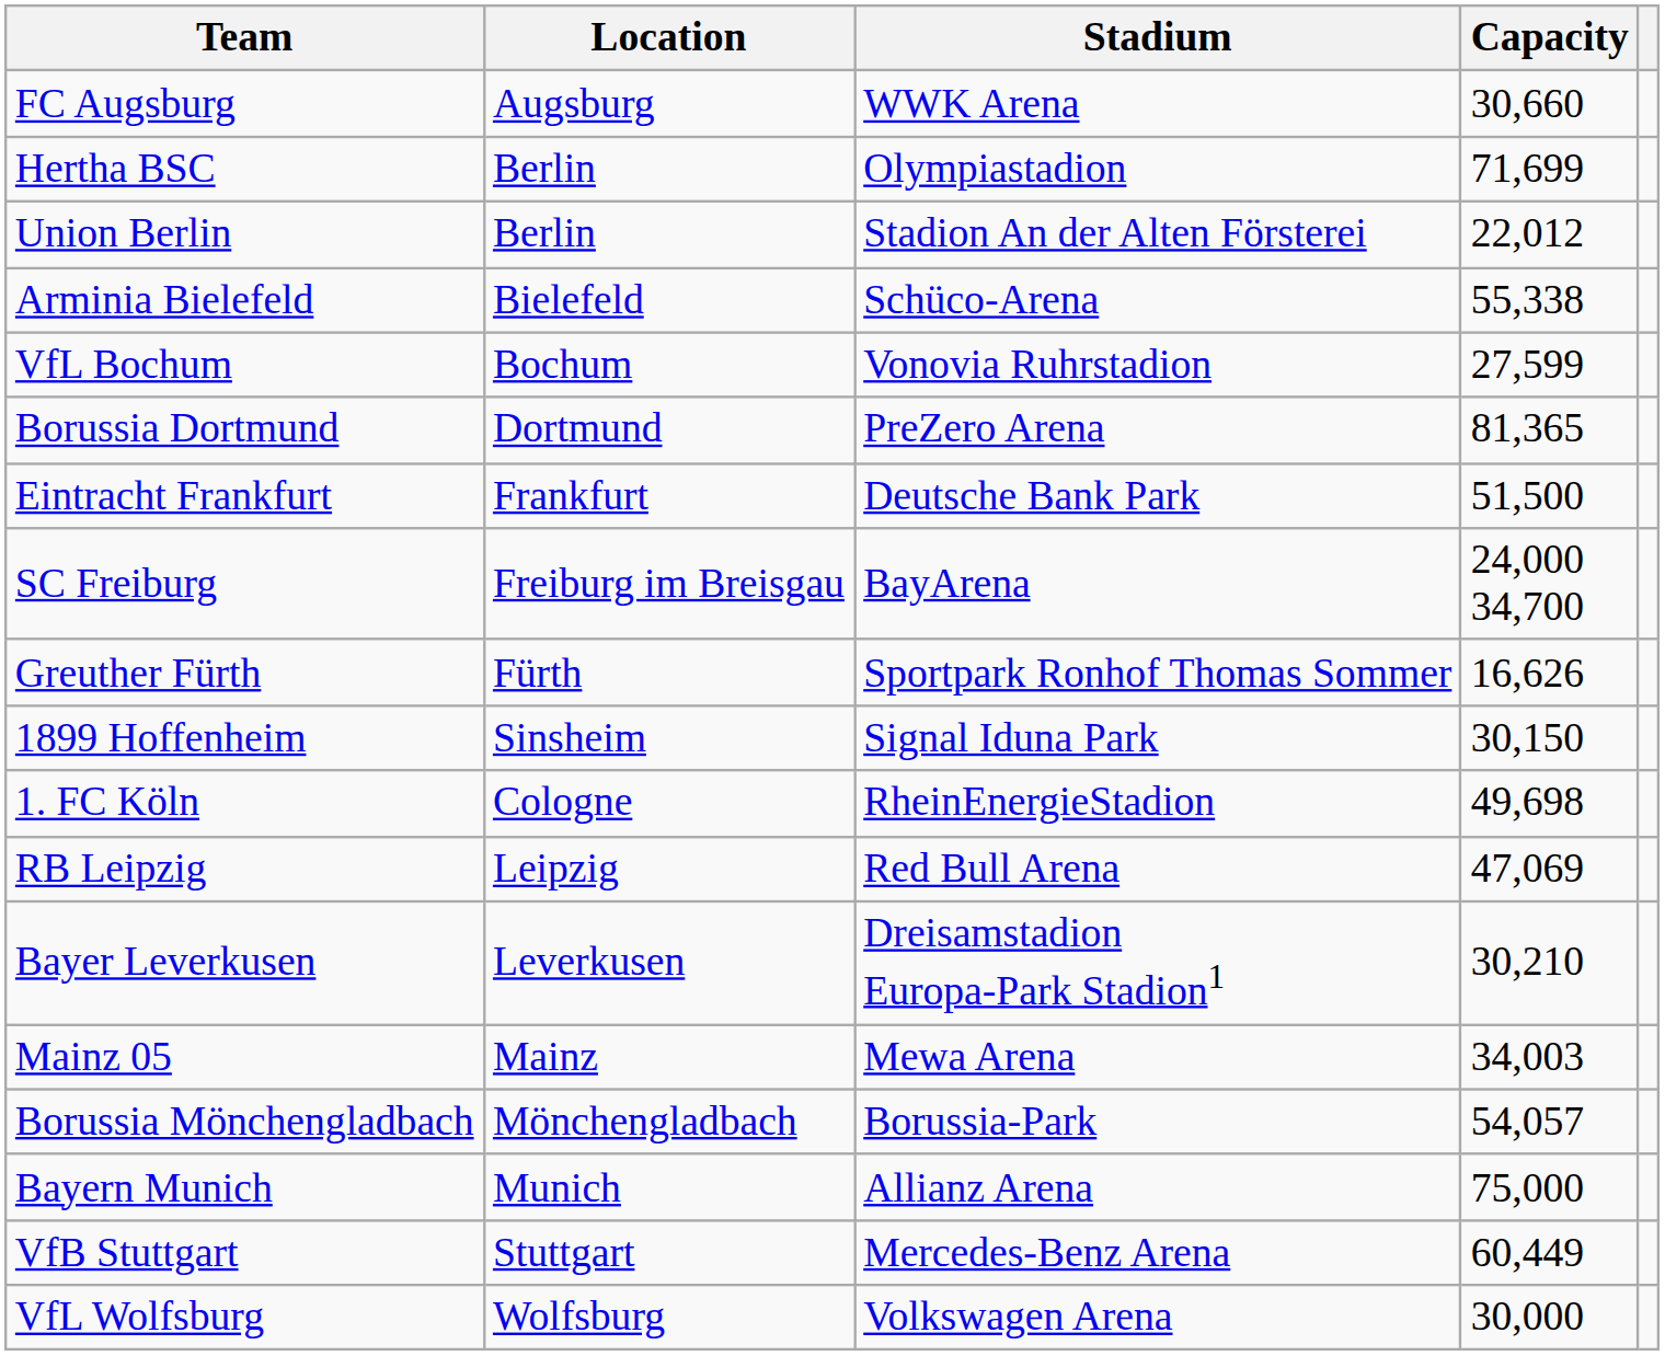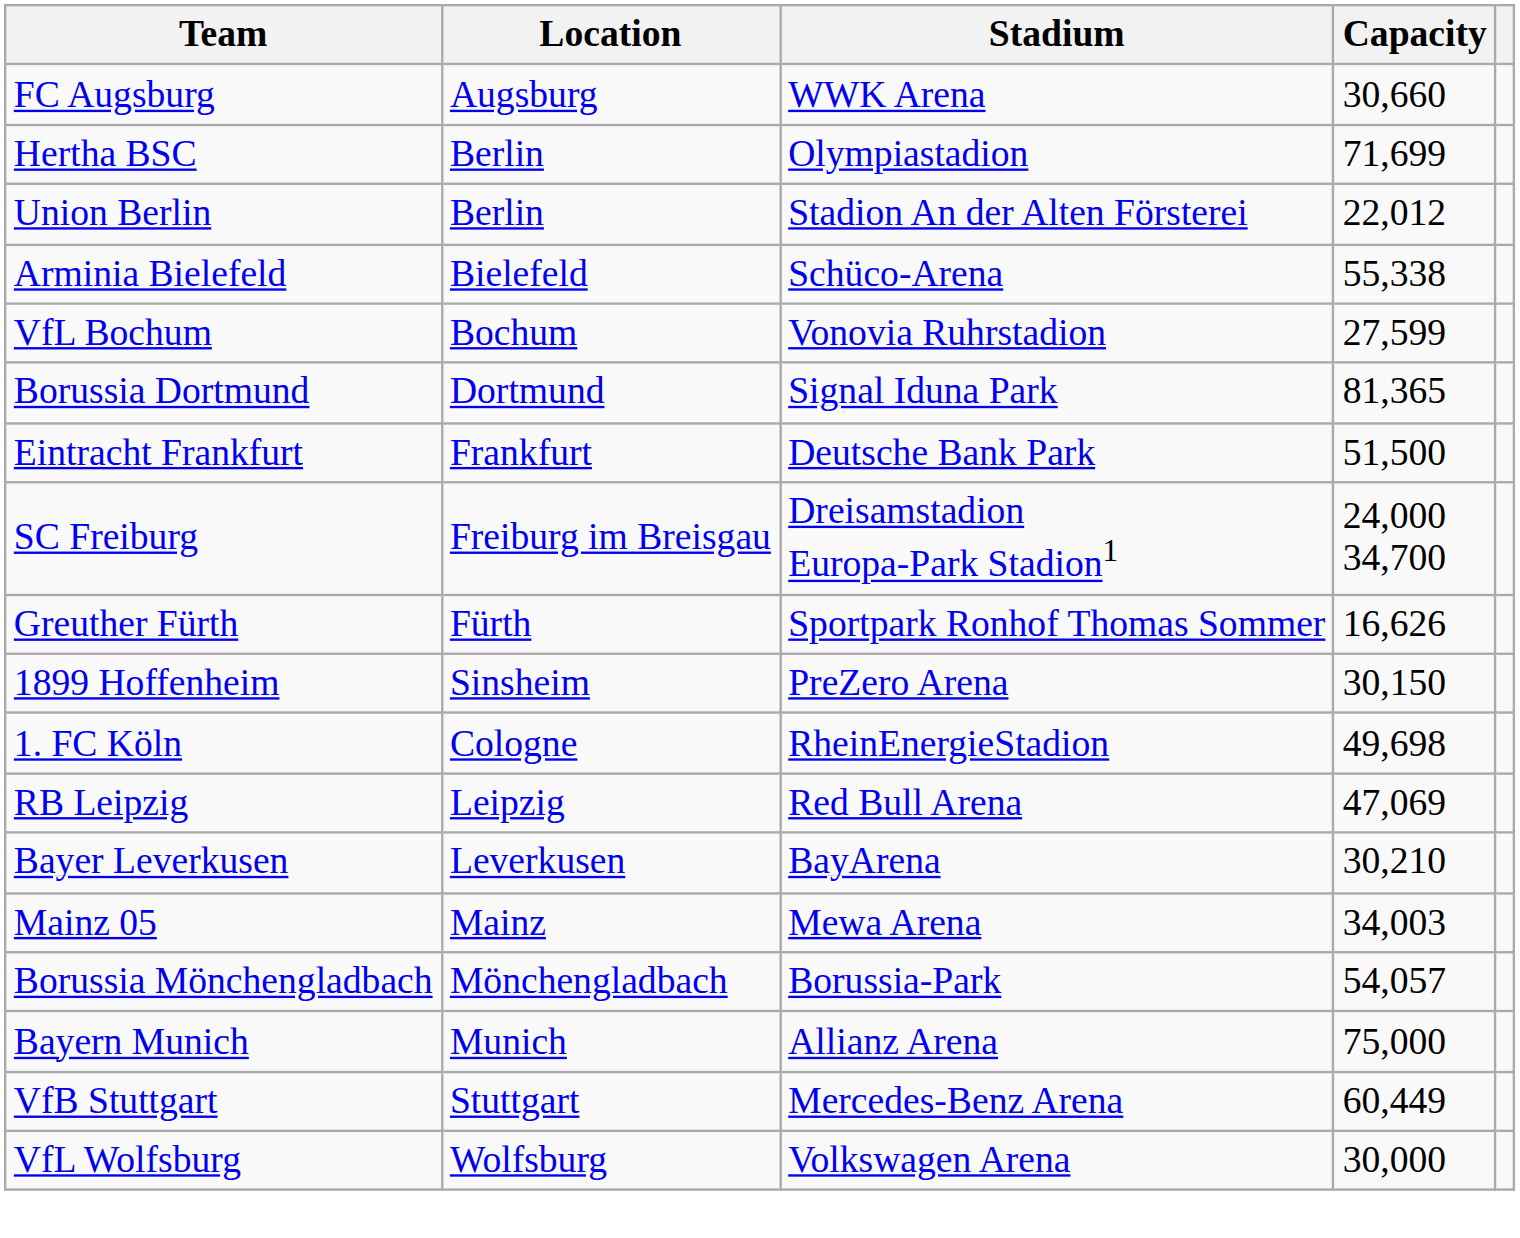 <table class="wikitable sortable" style="text-align:left;">
 <tr>
 <th>Team</th>
 <th>Location</th>
 <th>Stadium</th>
 <th>Capacity</th>
 <th class="unsortable"></th>
 </tr>
 <tr>
 <td data-sort-value="Augsburg"><a href='#'>FC Augsburg</a></td>
 <td><a href='#'>Augsburg</a></td>
 <td><a href='#'>WWK Arena</a></td>
 <td>30,660</td>
 <td style="text-align:center"></td>
 </tr>
 <tr>
 <td data-sort-value="Berlin, Hertha"><a href='#'>Hertha BSC</a></td>
 <td><a href='#'>Berlin</a></td>
 <td><a href='#'>Olympiastadion</a></td>
 <td>71,699</td>
 <td style="text-align:center"></td>
 </tr>
 <tr>
 <td data-sort-value="Berlin, Union"><a href='#'>Union Berlin</a></td>
 <td><a href='#'>Berlin</a></td>
 <td><a href='#'>Stadion An der Alten Försterei</a></td>
 <td>22,012</td>
 <td style="text-align:center"></td>
 </tr>
 <tr>
 <td data-sort-value="Bielefeld"><a href='#'>Arminia Bielefeld</a></td>
 <td><a href='#'>Bielefeld</a></td>
 <td><a href='#'>Schüco-Arena</a></td>
 <td>55,338</td>
 <td style="text-align:center"></td>
 </tr>
 <tr>
 <td data-sort-value="Bochum"><a href='#'>VfL Bochum</a></td>
 <td><a href='#'>Bochum</a></td>
 <td><a href='#'>Vonovia Ruhrstadion</a></td>
 <td>27,599</td>
 <td style="text-align:center"></td>
 </tr>
 <tr>
 <td data-sort-value="Dortmund"><a href='#'>Borussia Dortmund</a></td>
 <td><a href='#'>Dortmund</a></td>
-<td><a href='#'>PreZero Arena</a></td>
+<td><a href='#'>Signal Iduna Park</a></td>
 <td>81,365</td>
 <td style="text-align:center"></td>
 </tr>
 <tr>
 <td data-sort-value="Frankfurt"><a href='#'>Eintracht Frankfurt</a></td>
 <td><a href='#'>Frankfurt</a></td>
 <td><a href='#'>Deutsche Bank Park</a></td>
 <td>51,500</td>
 <td style="text-align:center"></td>
 </tr>
 <tr>
 <td data-sort-value="Freiburg"><a href='#'>SC Freiburg</a></td>
 <td><a href='#'>Freiburg im Breisgau</a></td>
-<td><a href='#'>BayArena</a></td>
+<td><a href='#'>Dreisamstadion</a><br><a href='#'>Europa-Park Stadion</a><sup>1</sup></td>
 <td>24,000<br>34,700</td>
 <td style="text-align:center"><br></td>
 </tr>
 <tr>
 <td data-sort-value="Furth"><a href='#'>Greuther Fürth</a></td>
 <td><a href='#'>Fürth</a></td>
 <td><a href='#'>Sportpark Ronhof Thomas Sommer</a></td>
 <td>16,626</td>
 <td style="text-align:center"></td>
 </tr>
 <tr>
 <td data-sort-value="Hoffenheim"><a href='#'>1899 Hoffenheim</a></td>
 <td><a href='#'>Sinsheim</a></td>
-<td><a href='#'>Signal Iduna Park</a></td>
+<td><a href='#'>PreZero Arena</a></td>
 <td>30,150</td>
 <td style="text-align:center"></td>
 </tr>
 <tr>
 <td data-sort-value="Koln"><a href='#'>1. FC Köln</a></td>
 <td><a href='#'>Cologne</a></td>
 <td><a href='#'>RheinEnergieStadion</a></td>
 <td>49,698</td>
 <td style="text-align:center"></td>
 </tr>
 <tr>
 <td data-sort-value="Leipzig"><a href='#'>RB Leipzig</a></td>
 <td><a href='#'>Leipzig</a></td>
 <td><a href='#'>Red Bull Arena</a></td>
 <td>47,069</td>
 <td style="text-align:center"></td>
 </tr>
 <tr>
 <td data-sort-value="Leverkusen"><a href='#'>Bayer Leverkusen</a></td>
 <td><a href='#'>Leverkusen</a></td>
-<td><a href='#'>Dreisamstadion</a><br><a href='#'>Europa-Park Stadion</a><sup>1</sup></td>
+<td><a href='#'>BayArena</a></td>
 <td>30,210</td>
 <td style="text-align:center"></td>
 </tr>
 <tr>
 <td data-sort-value="Mainz"><a href='#'>Mainz 05</a></td>
 <td><a href='#'>Mainz</a></td>
 <td><a href='#'>Mewa Arena</a></td>
 <td>34,003</td>
 <td style="text-align:center"></td>
 </tr>
 <tr>
 <td data-sort-value="Monchengladbach"><a href='#'>Borussia Mönchengladbach</a></td>
 <td><a href='#'>Mönchengladbach</a></td>
 <td><a href='#'>Borussia-Park</a></td>
 <td>54,057</td>
 <td style="text-align:center"></td>
 </tr>
 <tr>
 <td data-sort-value="Munich"><a href='#'>Bayern Munich</a></td>
 <td><a href='#'>Munich</a></td>
 <td><a href='#'>Allianz Arena</a></td>
 <td>75,000</td>
 <td style="text-align:center"></td>
 </tr>
 <tr>
 <td data-sort-value="Stuttgart"><a href='#'>VfB Stuttgart</a></td>
 <td><a href='#'>Stuttgart</a></td>
 <td><a href='#'>Mercedes-Benz Arena</a></td>
 <td>60,449</td>
 <td style="text-align:center"></td>
 </tr>
 <tr>
 <td data-sort-value="Wolfsburg"><a href='#'>VfL Wolfsburg</a></td>
 <td><a href='#'>Wolfsburg</a></td>
 <td><a href='#'>Volkswagen Arena</a></td>
 <td>30,000</td>
 <td style="text-align:center"></td>
 </tr>
 </table>
